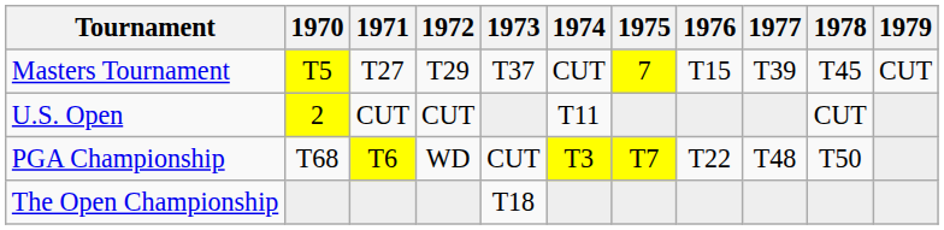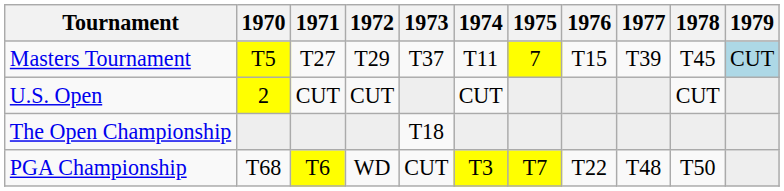 <table class="wikitable" style="font-size:95%;text-align:center;">
 <tr>
 <th>Tournament</th>
 <th>1970</th>
 <th>1971</th>
 <th>1972</th>
 <th>1973</th>
 <th>1974</th>
 <th>1975</th>
 <th>1976</th>
 <th>1977</th>
 <th>1978</th>
 <th>1979</th>
 </tr>
 <tr>
 <td align=left><a href='#'>Masters Tournament</a></td>
 <td style="background:yellow;">T5</td>
 <td>T27</td>
 <td>T29</td>
 <td>T37</td>
-<td>CUT</td>
+<td>T11</td>
 <td style="background:yellow;">7</td>
 <td>T15</td>
 <td>T39</td>
 <td>T45</td>
-<td>CUT</td>
+<td style="background: lightblue;">CUT</td>
 </tr>
 <tr>
 <td align=left><a href='#'>U.S. Open</a></td>
 <td style="background:yellow;">2</td>
 <td>CUT</td>
 <td>CUT</td>
 <td style="background:#eeeeee;"></td>
-<td>T11</td>
+<td>CUT</td>
 <td style="background:#eeeeee;"></td>
 <td style="background:#eeeeee;"></td>
 <td style="background:#eeeeee;"></td>
 <td>CUT</td>
+<td style="background:#eeeeee;"></td>
+</tr>
+<tr>
+<td align=left><a href='#'>The Open Championship</a></td>
+<td style="background:#eeeeee;"></td>
+<td style="background:#eeeeee;"></td>
+<td style="background:#eeeeee;"></td>
+<td>T18</td>
+<td style="background:#eeeeee;"></td>
+<td style="background:#eeeeee;"></td>
+<td style="background:#eeeeee;"></td>
+<td style="background:#eeeeee;"></td>
+<td style="background:#eeeeee;"></td>
 <td style="background:#eeeeee;"></td>
 </tr>
 <tr>
 <td align=left><a href='#'>PGA Championship</a></td>
 <td>T68</td>
 <td style="background:yellow;">T6</td>
 <td>WD</td>
 <td>CUT</td>
 <td style="background:yellow;">T3</td>
 <td style="background:yellow;">T7</td>
 <td>T22</td>
 <td>T48</td>
 <td>T50</td>
 <td style="background:#eeeeee;"></td>
 </tr>
-<tr>
-<td align=left><a href='#'>The Open Championship</a></td>
-<td style="background:#eeeeee;"></td>
-<td style="background:#eeeeee;"></td>
-<td style="background:#eeeeee;"></td>
-<td>T18</td>
-<td style="background:#eeeeee;"></td>
-<td style="background:#eeeeee;"></td>
-<td style="background:#eeeeee;"></td>
-<td style="background:#eeeeee;"></td>
-<td style="background:#eeeeee;"></td>
-<td style="background:#eeeeee;"></td>
-</tr>
 </table>
